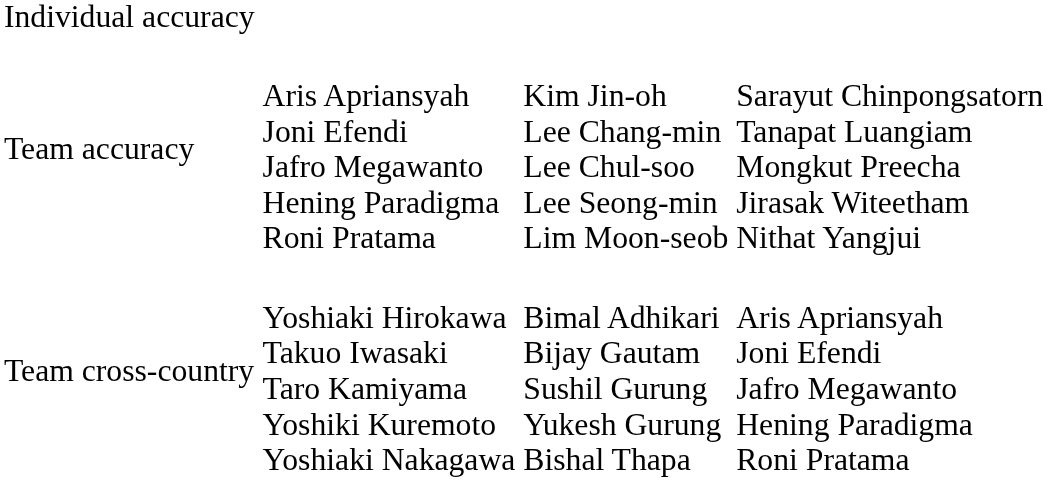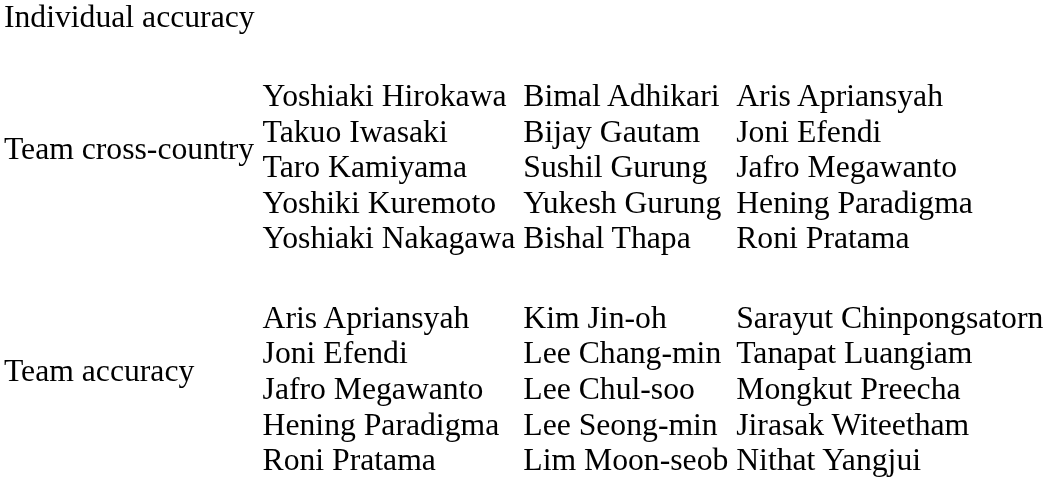 <table>
 <tr>
 <td>Individual accuracy<br></td>
 <td></td>
 <td></td>
 <td></td>
 </tr>
 <tr>
+<td>Team cross-country<br></td>
+<td><br>Yoshiaki Hirokawa<br>Takuo Iwasaki<br>Taro Kamiyama<br>Yoshiki Kuremoto<br>Yoshiaki Nakagawa</td>
+<td><br>Bimal Adhikari<br>Bijay Gautam<br>Sushil Gurung<br>Yukesh Gurung<br>Bishal Thapa</td>
+<td><br>Aris Apriansyah<br>Joni Efendi<br>Jafro Megawanto<br>Hening Paradigma<br>Roni Pratama</td>
+</tr>
+<tr>
 <td>Team accuracy<br></td>
 <td><br>Aris Apriansyah<br>Joni Efendi<br>Jafro Megawanto<br>Hening Paradigma<br>Roni Pratama</td>
 <td><br>Kim Jin-oh<br>Lee Chang-min<br>Lee Chul-soo<br>Lee Seong-min<br>Lim Moon-seob</td>
 <td><br>Sarayut Chinpongsatorn<br>Tanapat Luangiam<br>Mongkut Preecha<br>Jirasak Witeetham<br>Nithat Yangjui</td>
 </tr>
-<tr>
-<td>Team cross-country<br></td>
-<td><br>Yoshiaki Hirokawa<br>Takuo Iwasaki<br>Taro Kamiyama<br>Yoshiki Kuremoto<br>Yoshiaki Nakagawa</td>
-<td><br>Bimal Adhikari<br>Bijay Gautam<br>Sushil Gurung<br>Yukesh Gurung<br>Bishal Thapa</td>
-<td><br>Aris Apriansyah<br>Joni Efendi<br>Jafro Megawanto<br>Hening Paradigma<br>Roni Pratama</td>
-</tr>
 </table>
